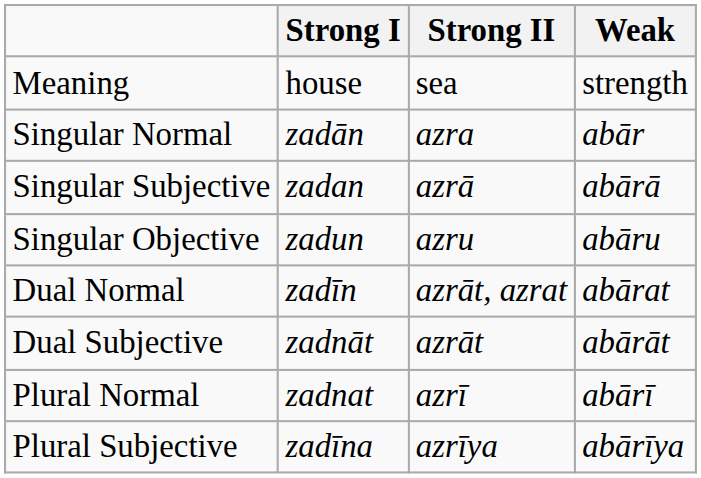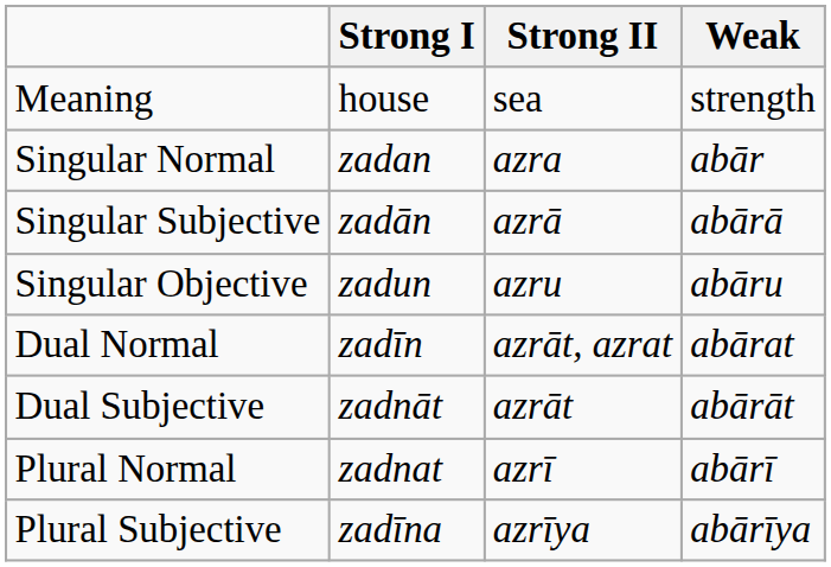 <table class="wikitable">
 <tr>
 <td></td>
 <th>Strong I</th>
 <th>Strong II</th>
 <th>Weak</th>
 </tr>
 <tr>
 <td>Meaning</td>
 <td>house</td>
 <td>sea</td>
 <td>strength</td>
 </tr>
 <tr>
 <td>Singular Normal</td>
-<td><em>zadān</em></td>
+<td><em>zadan</em></td>
 <td><em>azra</em></td>
 <td><em>abār</em></td>
 </tr>
 <tr>
 <td>Singular Subjective</td>
-<td><em>zadan</em></td>
+<td><em>zadān</em></td>
 <td><em>azrā</em></td>
 <td><em>abārā</em></td>
 </tr>
 <tr>
 <td>Singular Objective</td>
 <td><em>zadun</em></td>
 <td><em>azru</em></td>
 <td><em>abāru</em></td>
 </tr>
 <tr>
 <td>Dual Normal</td>
 <td><em>zadīn</em></td>
 <td><em>azrāt, azrat</em></td>
 <td><em>abārat</em></td>
 </tr>
 <tr>
 <td>Dual Subjective</td>
 <td><em>zadnāt</em></td>
 <td><em>azrāt</em></td>
 <td><em>abārāt</em></td>
 </tr>
 <tr>
 <td>Plural Normal</td>
 <td><em>zadnat</em></td>
 <td><em>azrī</em></td>
 <td><em>abārī</em></td>
 </tr>
 <tr>
 <td>Plural Subjective</td>
 <td><em>zadīna</em></td>
 <td><em>azrīya</em></td>
 <td><em>abārīya</em></td>
 </tr>
 </table>
